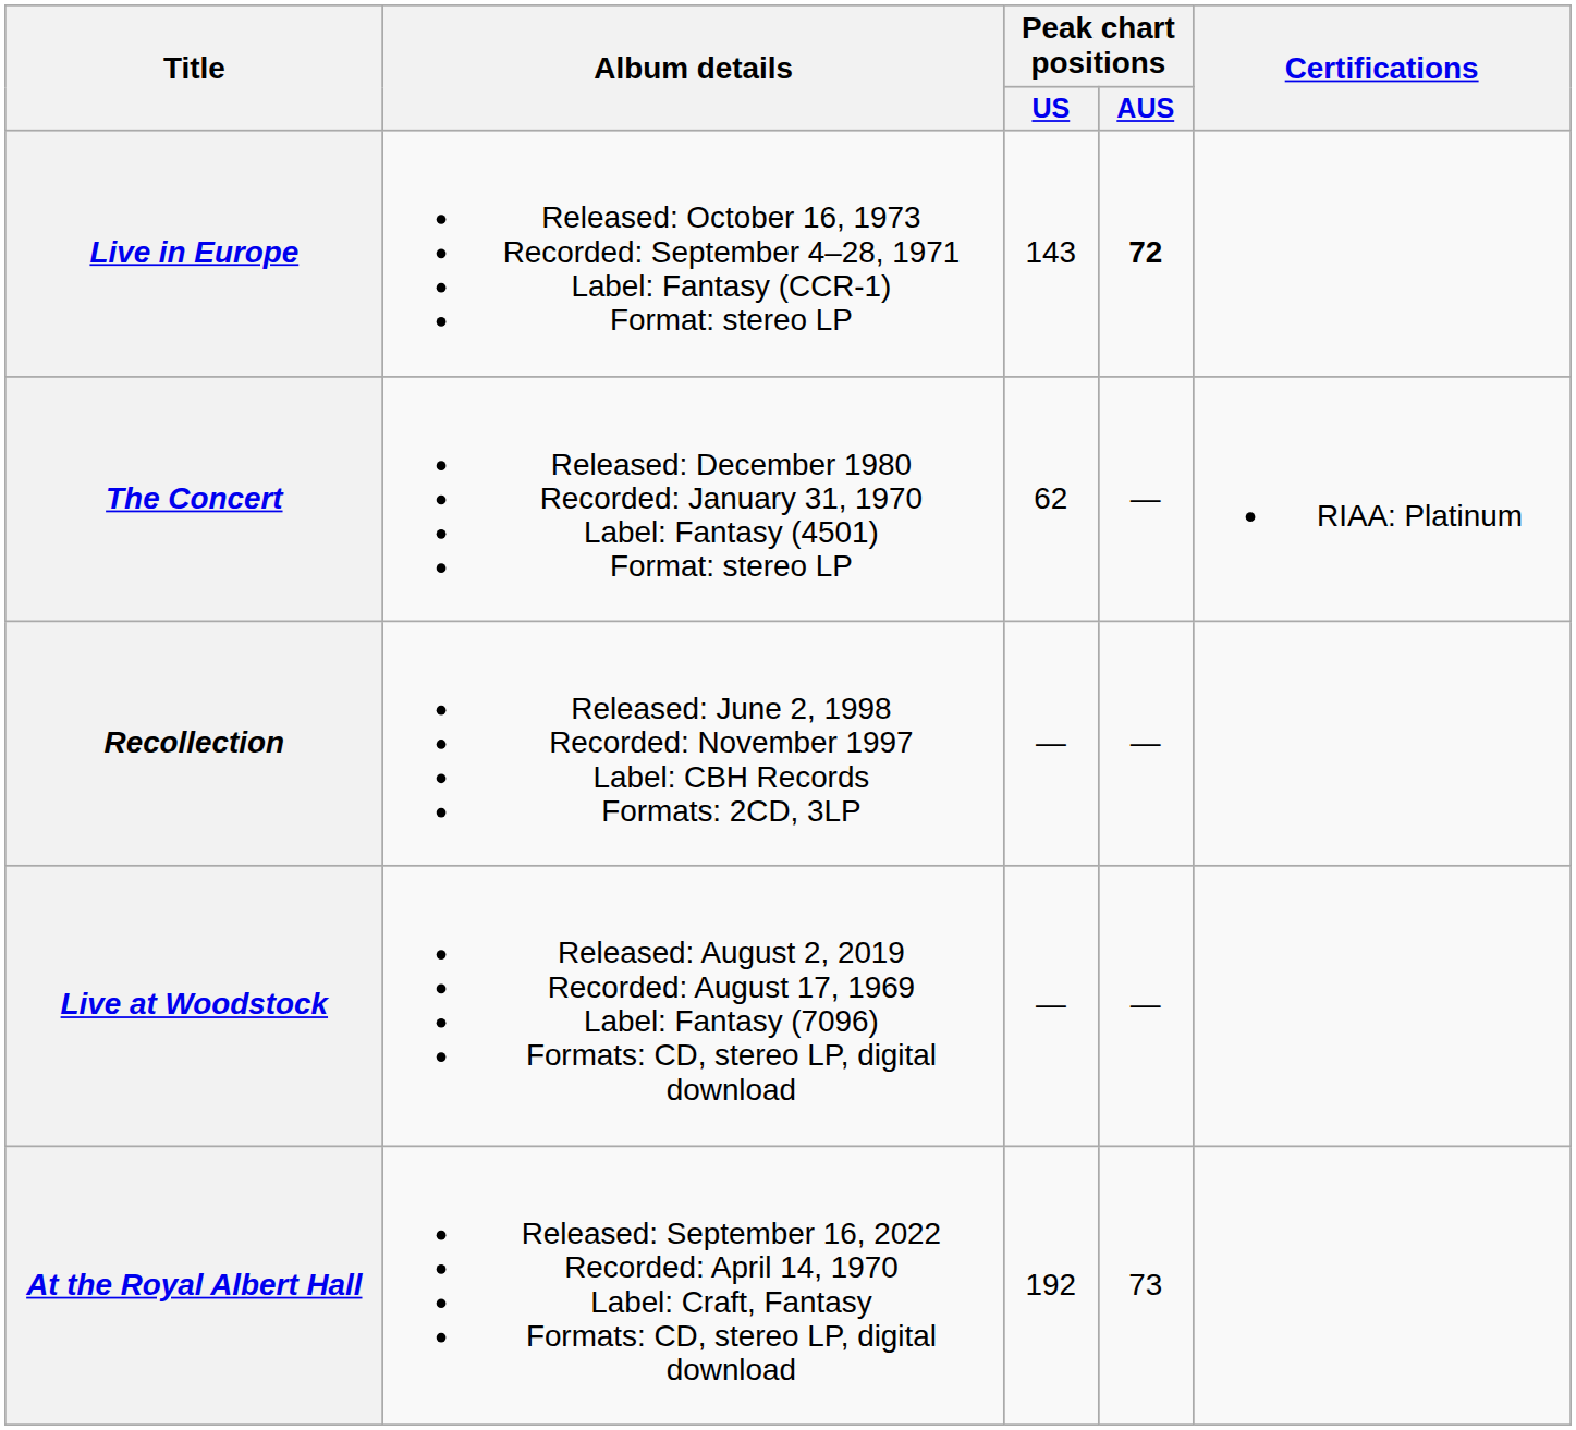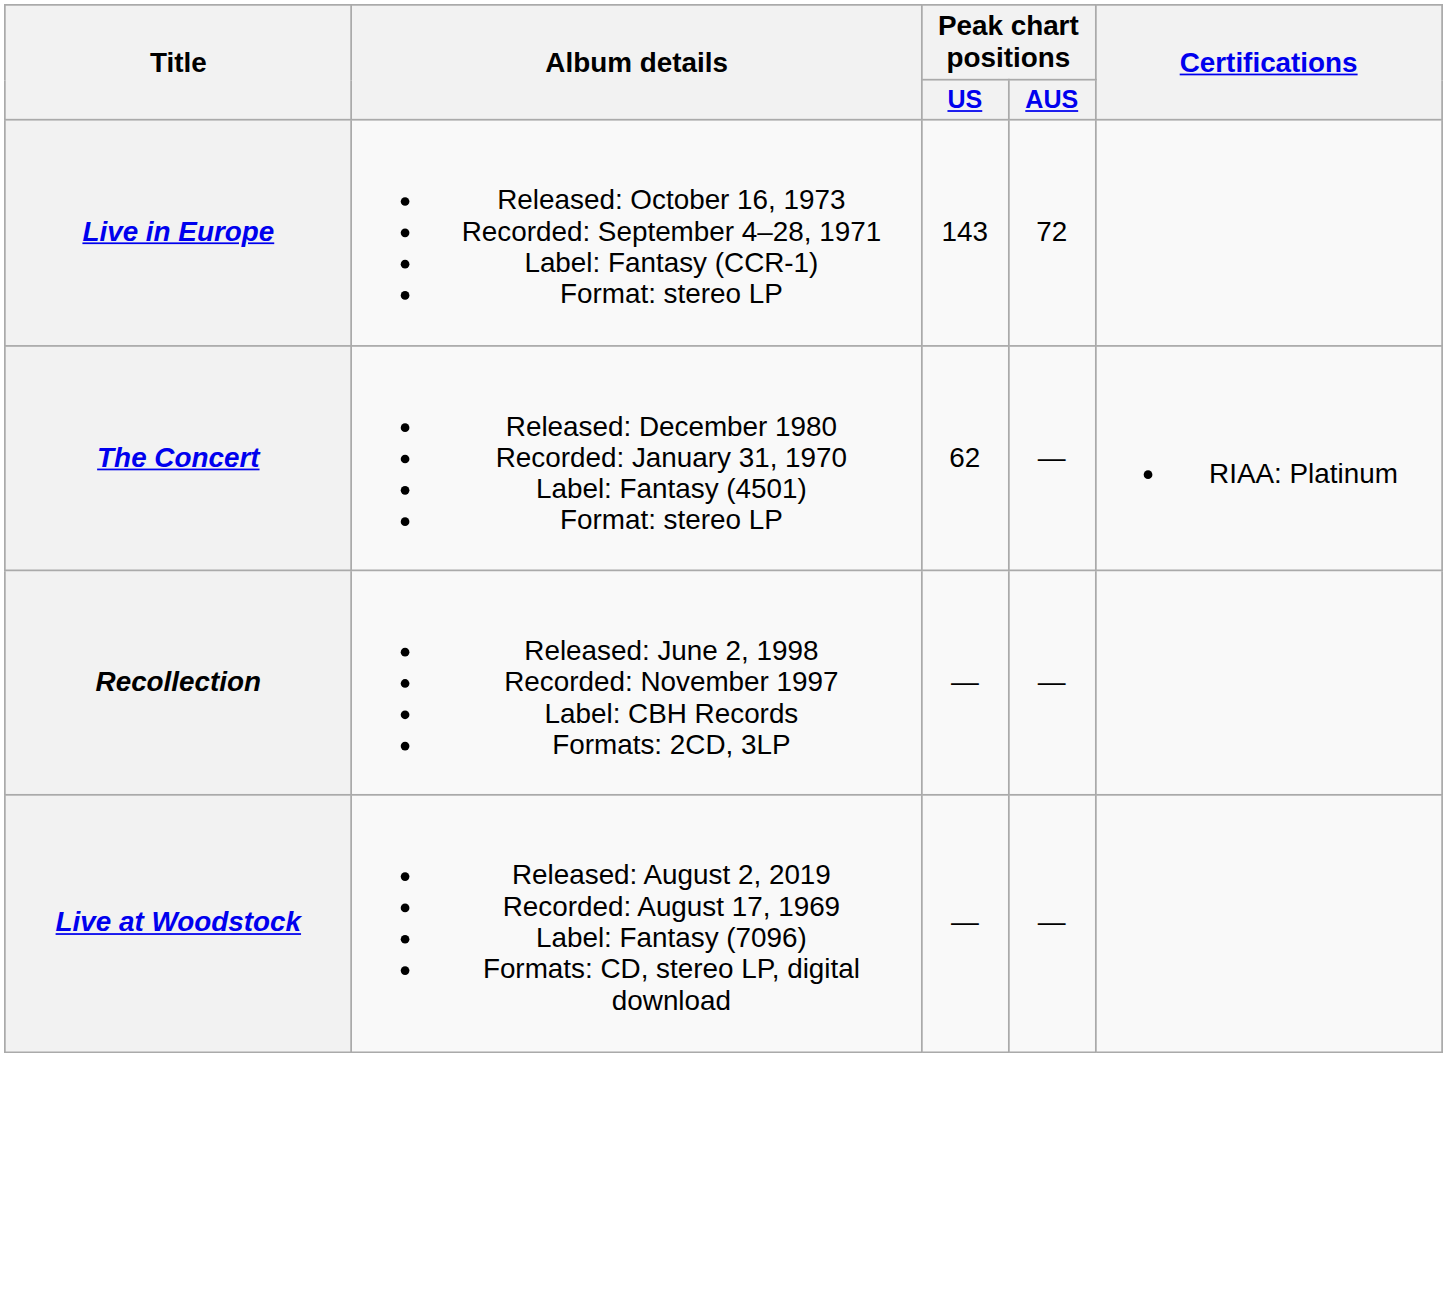 <table class="wikitable plainrowheaders" style="text-align:center;" border="1">
 <tr>
 <th scope="col" rowspan="2" style="width:12em;">Title</th>
 <th scope="col" rowspan="2" style="width:20em;">Album details</th>
 <th scope="col" colspan="2">Peak chart positions</th>
 <th scope="col" rowspan="2" style="width:12em;"><a href='#'>Certifications</a></th>
 </tr>
 <tr>
 <th scope="col" style="width:3em;font-size:90%;"><a href='#'>US</a><br></th>
 <th scope="col" style="width:3em;font-size:90%;"><a href='#'>AUS</a><br></th>
 </tr>
 <tr>
 <th scope="row"><em><a href='#'>Live in Europe</a></em></th>
 <td><br><ul><li>Released: October 16, 1973</li><li>Recorded: September 4–28, 1971</li><li>Label: Fantasy (CCR-1)</li><li>Format: stereo LP</li></ul></td>
 <td>143</td>
-<td><strong>72</strong></td>
+<td>72</td>
 <td></td>
 </tr>
 <tr>
 <th scope="row"><em><a href='#'>The Concert</a></em></th>
 <td><br><ul><li>Released: December 1980</li><li>Recorded: January 31, 1970</li><li>Label: Fantasy (4501)</li><li>Format: stereo LP</li></ul></td>
 <td>62</td>
 <td>—</td>
 <td><br><ul><li>RIAA: Platinum</li></ul></td>
 </tr>
 <tr>
 <th scope="row"><em>Recollection</em></th>
 <td><br><ul><li>Released: June 2, 1998</li><li>Recorded: November 1997</li><li>Label: CBH Records</li><li>Formats: 2CD, 3LP</li></ul></td>
 <td>—</td>
 <td>—</td>
 <td></td>
 </tr>
 <tr>
 <th scope="row"><em><a href='#'>Live at Woodstock</a></em></th>
 <td><br><ul><li>Released: August 2, 2019</li><li>Recorded: August 17, 1969</li><li>Label: Fantasy (7096)</li><li>Formats: CD, stereo LP, digital download</li></ul></td>
 <td>—</td>
 <td>—</td>
 <td></td>
 </tr>
-<tr>
-<th scope="row"><em><a href='#'>At the Royal Albert Hall</a></em></th>
-<td><br><ul><li>Released: September 16, 2022</li><li>Recorded: April 14, 1970</li><li>Label: Craft, Fantasy</li><li>Formats: CD, stereo LP, digital download</li></ul></td>
-<td>192</td>
-<td>73</td>
-<td></td>
-</tr>
 </table>
